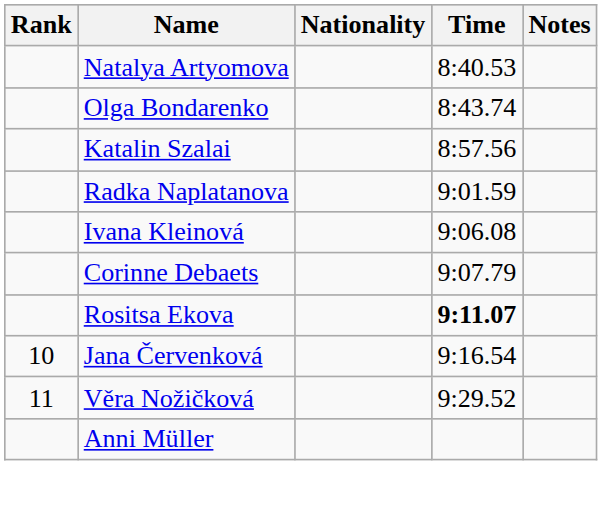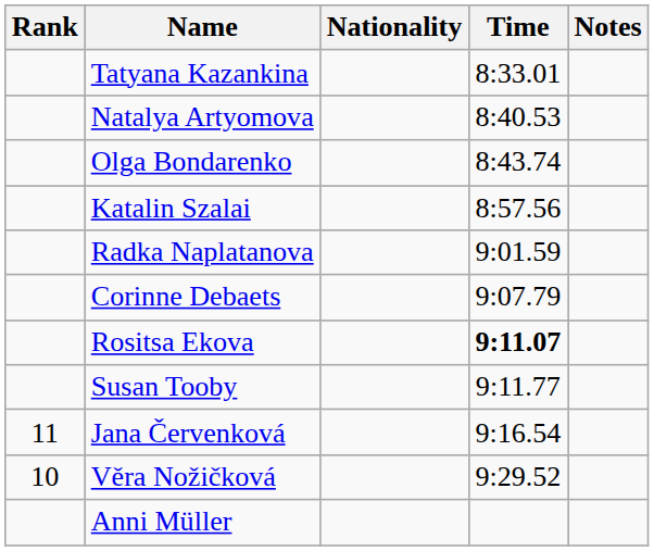 <table class="wikitable sortable" style="text-align:center">
 <tr>
 <th>Rank</th>
 <th>Name</th>
 <th>Nationality</th>
 <th>Time</th>
 <th>Notes</th>
+</tr>
+<tr>
+<td></td>
+<td align="left"><a href='#'>Tatyana Kazankina</a></td>
+<td align=left></td>
+<td>8:33.01</td>
+<td></td>
 </tr>
 <tr>
 <td></td>
 <td align="left"><a href='#'>Natalya Artyomova</a></td>
 <td align=left></td>
 <td>8:40.53</td>
 <td></td>
 </tr>
 <tr>
 <td></td>
 <td align="left"><a href='#'>Olga Bondarenko</a></td>
 <td align=left></td>
 <td>8:43.74</td>
 <td></td>
 </tr>
 <tr>
 <td></td>
 <td align="left"><a href='#'>Katalin Szalai</a></td>
 <td align=left></td>
 <td>8:57.56</td>
 <td></td>
 </tr>
 <tr>
 <td></td>
 <td align="left"><a href='#'>Radka Naplatanova</a></td>
 <td align=left></td>
 <td>9:01.59</td>
 <td></td>
 </tr>
 <tr>
 <td></td>
-<td align="left"><a href='#'>Ivana Kleinová</a></td>
-<td align=left></td>
-<td>9:06.08</td>
-<td></td>
-</tr>
-<tr>
-<td></td>
 <td align="left"><a href='#'>Corinne Debaets</a></td>
 <td align=left></td>
 <td>9:07.79</td>
 <td></td>
 </tr>
 <tr>
 <td></td>
 <td align="left"><a href='#'>Rositsa Ekova</a></td>
 <td align=left></td>
 <td><strong>9:11.07</strong></td>
 <td></td>
 </tr>
 <tr>
-<td>10</td>
+<td></td>
+<td align="left"><a href='#'>Susan Tooby</a></td>
+<td align=left></td>
+<td>9:11.77</td>
+<td></td>
+</tr>
+<tr>
+<td>11</td>
 <td align="left"><a href='#'>Jana Červenková</a></td>
 <td align=left></td>
 <td>9:16.54</td>
 <td></td>
 </tr>
 <tr>
-<td>11</td>
+<td>10</td>
 <td align="left"><a href='#'>Věra Nožičková</a></td>
 <td align=left></td>
 <td>9:29.52</td>
 <td></td>
 </tr>
 <tr>
 <td></td>
 <td align="left"><a href='#'>Anni Müller</a></td>
 <td align=left></td>
 <td></td>
 <td></td>
 </tr>
 </table>
